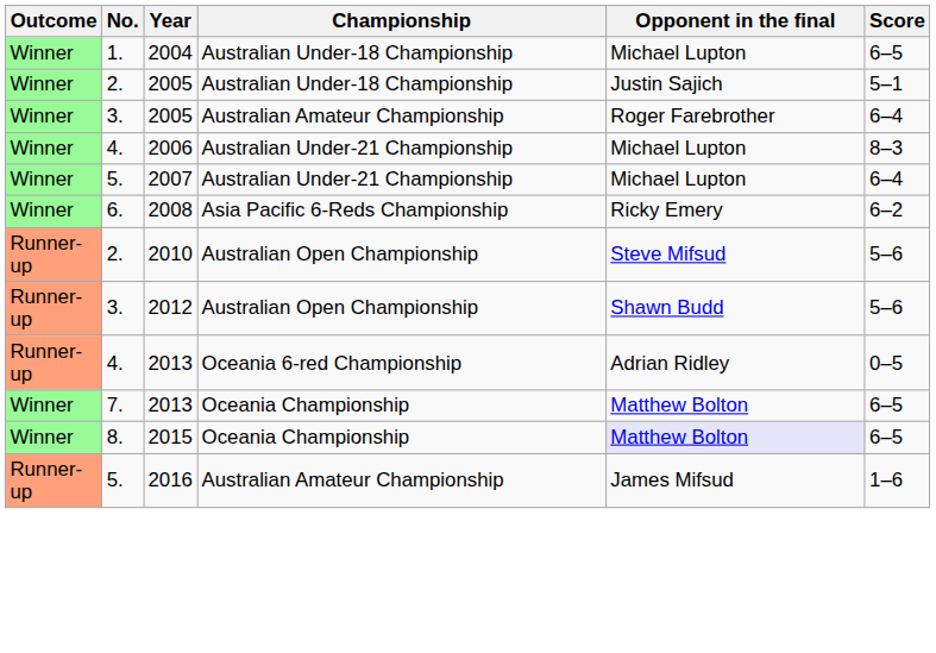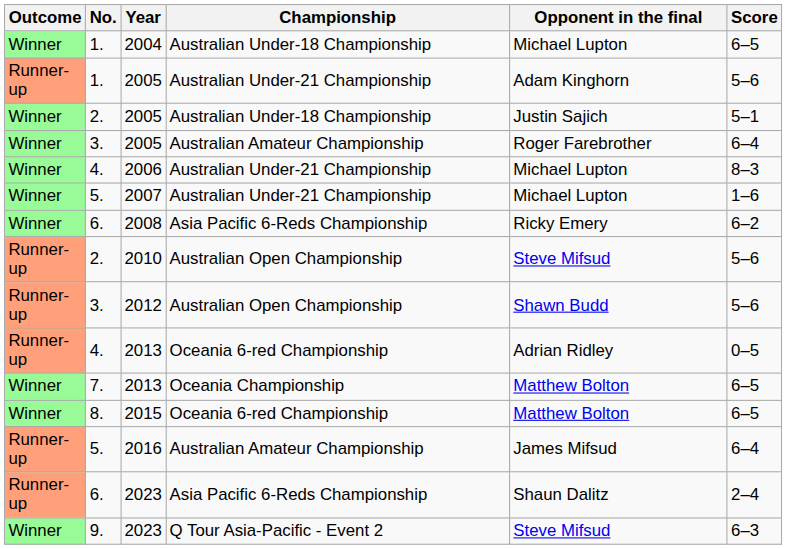 <table class="sortable wikitable">
 <tr>
 <th width="70">Outcome</th>
 <th width="20">No.</th>
 <th width="30">Year</th>
 <th width="320">Championship</th>
 <th width="200">Opponent in the final</th>
 <th width="30">Score</th>
 </tr>
 <tr>
 <td style="background:#98fb98;">Winner</td>
 <td>1.</td>
 <td>2004</td>
 <td>Australian Under-18 Championship</td>
 <td> Michael Lupton</td>
 <td>6–5</td>
+</tr>
+<tr>
+<td style="background:#ffa07a;">Runner-up</td>
+<td>1.</td>
+<td>2005</td>
+<td>Australian Under-21 Championship</td>
+<td> Adam Kinghorn</td>
+<td>5–6</td>
 </tr>
 <tr>
 <td style="background:#98fb98;">Winner</td>
 <td>2.</td>
 <td>2005</td>
 <td>Australian Under-18 Championship</td>
 <td> Justin Sajich</td>
 <td>5–1</td>
 </tr>
 <tr>
 <td style="background:#98fb98;">Winner</td>
 <td>3.</td>
 <td>2005</td>
 <td>Australian Amateur Championship</td>
 <td> Roger Farebrother</td>
 <td>6–4</td>
 </tr>
 <tr>
 <td style="background:#98fb98;">Winner</td>
 <td>4.</td>
 <td>2006</td>
 <td>Australian Under-21 Championship</td>
 <td> Michael Lupton</td>
 <td>8–3</td>
 </tr>
 <tr>
 <td style="background:#98fb98;">Winner</td>
 <td>5.</td>
 <td>2007</td>
 <td>Australian Under-21 Championship</td>
 <td> Michael Lupton</td>
-<td>6–4</td>
+<td>1–6</td>
 </tr>
 <tr>
 <td style="background:#98fb98;">Winner</td>
 <td>6.</td>
 <td>2008</td>
 <td>Asia Pacific 6-Reds Championship</td>
 <td> Ricky Emery</td>
 <td>6–2</td>
 </tr>
 <tr>
 <td style="background:#ffa07a;">Runner-up</td>
 <td>2.</td>
 <td>2010</td>
 <td>Australian Open Championship</td>
 <td> <a href='#'>Steve Mifsud</a></td>
 <td>5–6</td>
 </tr>
 <tr>
 <td style="background:#ffa07a;">Runner-up</td>
 <td>3.</td>
 <td>2012</td>
 <td>Australian Open Championship</td>
 <td> <a href='#'>Shawn Budd</a></td>
 <td>5–6</td>
 </tr>
 <tr>
 <td style="background:#ffa07a;">Runner-up</td>
 <td>4.</td>
 <td>2013</td>
 <td>Oceania 6-red Championship</td>
 <td> Adrian Ridley</td>
 <td>0–5</td>
 </tr>
 <tr>
 <td style="background:#98fb98;">Winner</td>
 <td>7.</td>
 <td>2013</td>
 <td>Oceania Championship</td>
 <td> <a href='#'>Matthew Bolton</a></td>
 <td>6–5</td>
 </tr>
 <tr>
 <td style="background:#98fb98;">Winner</td>
 <td>8.</td>
 <td>2015</td>
-<td>Oceania Championship</td>
-<td style="background: lavender;"> <a href='#'>Matthew Bolton</a></td>
+<td>Oceania 6-red Championship</td>
+<td> <a href='#'>Matthew Bolton</a></td>
 <td>6–5</td>
 </tr>
 <tr>
 <td style="background:#ffa07a;">Runner-up</td>
 <td>5.</td>
 <td>2016</td>
 <td>Australian Amateur Championship</td>
 <td> James Mifsud</td>
-<td>1–6</td>
+<td>6–4</td>
+</tr>
+<tr>
+<td style="background:#ffa07a;">Runner-up</td>
+<td>6.</td>
+<td>2023</td>
+<td>Asia Pacific 6-Reds Championship</td>
+<td> Shaun Dalitz</td>
+<td>2–4</td>
+</tr>
+<tr>
+<td style="background:#98fb98;">Winner</td>
+<td>9.</td>
+<td>2023</td>
+<td>Q Tour Asia-Pacific - Event 2</td>
+<td> <a href='#'>Steve Mifsud</a></td>
+<td>6–3</td>
 </tr>
 </table>
